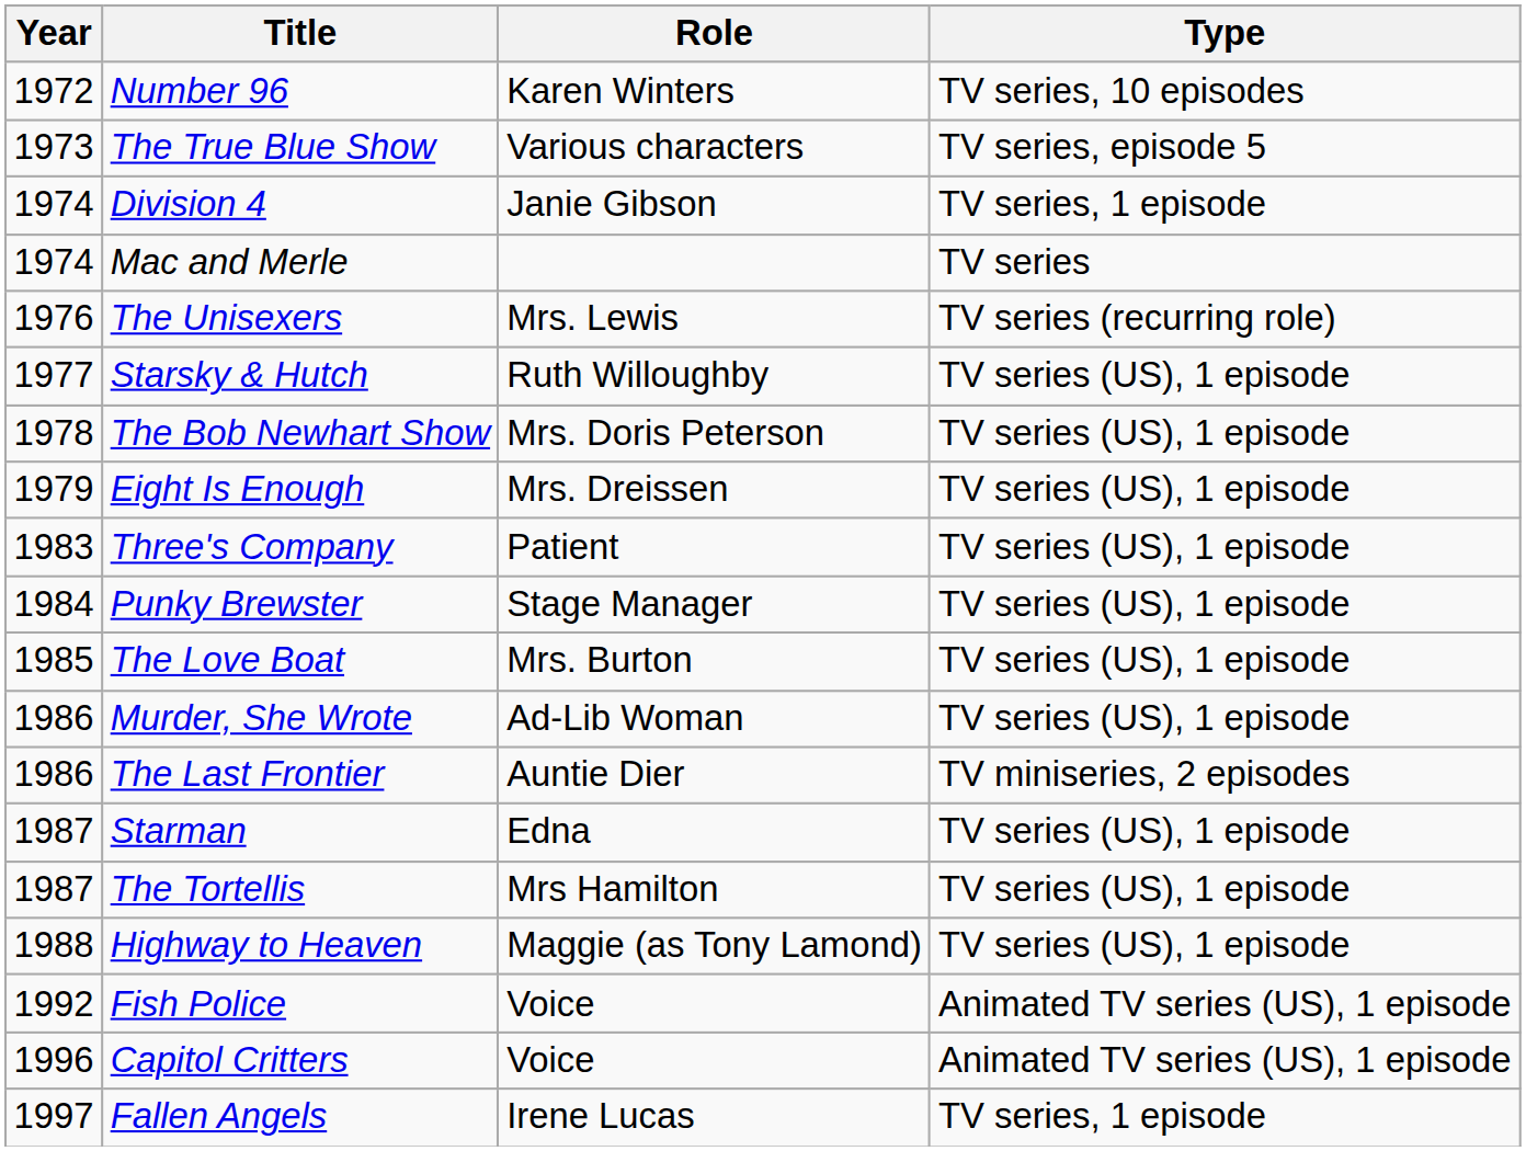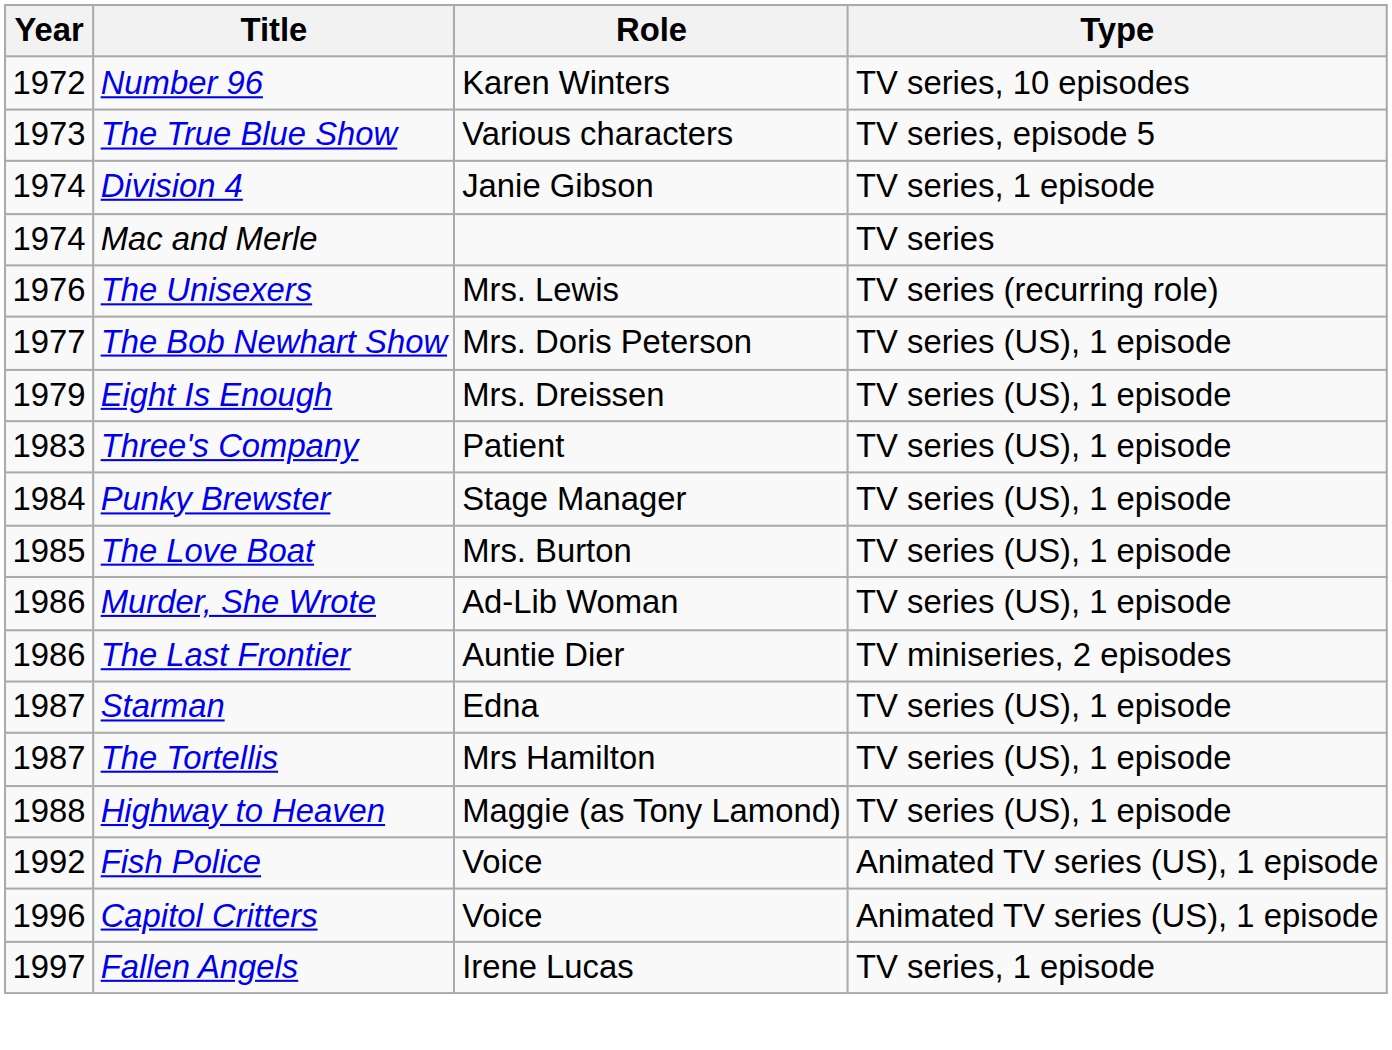 <table class="wikitable">
 <tr>
 <th>Year</th>
 <th>Title</th>
 <th>Role</th>
 <th>Type</th>
 </tr>
 <tr>
 <td>1972</td>
 <td><em><a href='#'>Number 96</a></em></td>
 <td>Karen Winters</td>
 <td>TV series, 10 episodes</td>
 </tr>
 <tr>
 <td>1973</td>
 <td><em><a href='#'>The True Blue Show</a></em></td>
 <td>Various characters</td>
 <td>TV series, episode 5</td>
 </tr>
 <tr>
 <td>1974</td>
 <td><em><a href='#'>Division 4</a></em></td>
 <td>Janie Gibson</td>
 <td>TV series, 1 episode</td>
 </tr>
 <tr>
 <td>1974</td>
 <td><em>Mac and Merle</em></td>
 <td></td>
 <td>TV series</td>
 </tr>
 <tr>
 <td>1976</td>
 <td><em><a href='#'>The Unisexers</a></em></td>
 <td>Mrs. Lewis</td>
 <td>TV series (recurring role)</td>
 </tr>
 <tr>
 <td>1977</td>
-<td><em><a href='#'>Starsky & Hutch</a></em></td>
-<td>Ruth Willoughby</td>
-<td>TV series (US), 1 episode</td>
-</tr>
-<tr>
-<td>1978</td>
 <td><em><a href='#'>The Bob Newhart Show</a></em></td>
 <td>Mrs. Doris Peterson</td>
 <td>TV series (US), 1 episode</td>
 </tr>
 <tr>
 <td>1979</td>
 <td><em><a href='#'>Eight Is Enough</a></em></td>
 <td>Mrs. Dreissen</td>
 <td>TV series (US), 1 episode</td>
 </tr>
 <tr>
 <td>1983</td>
 <td><em><a href='#'>Three's Company</a></em></td>
 <td>Patient</td>
 <td>TV series (US), 1 episode</td>
 </tr>
 <tr>
 <td>1984</td>
 <td><em><a href='#'>Punky Brewster</a></em></td>
 <td>Stage Manager</td>
 <td>TV series (US), 1 episode</td>
 </tr>
 <tr>
 <td>1985</td>
 <td><em><a href='#'>The Love Boat</a></em></td>
 <td>Mrs. Burton</td>
 <td>TV series (US), 1 episode</td>
 </tr>
 <tr>
 <td>1986</td>
 <td><em><a href='#'>Murder, She Wrote</a></em></td>
 <td>Ad-Lib Woman</td>
 <td>TV series (US), 1 episode</td>
 </tr>
 <tr>
 <td>1986</td>
 <td><em><a href='#'>The Last Frontier</a></em></td>
 <td>Auntie Dier</td>
 <td>TV miniseries, 2 episodes</td>
 </tr>
 <tr>
 <td>1987</td>
 <td><em><a href='#'>Starman</a></em></td>
 <td>Edna</td>
 <td>TV series (US), 1 episode</td>
 </tr>
 <tr>
 <td>1987</td>
 <td><em><a href='#'>The Tortellis</a></em></td>
 <td>Mrs Hamilton</td>
 <td>TV series (US), 1 episode</td>
 </tr>
 <tr>
 <td>1988</td>
 <td><em><a href='#'>Highway to Heaven</a></em></td>
 <td>Maggie (as Tony Lamond)</td>
 <td>TV series (US), 1 episode</td>
 </tr>
 <tr>
 <td>1992</td>
 <td><em><a href='#'>Fish Police</a></em></td>
 <td>Voice</td>
 <td>Animated TV series (US), 1 episode</td>
 </tr>
 <tr>
 <td>1996</td>
 <td><em><a href='#'>Capitol Critters</a></em></td>
 <td>Voice</td>
 <td>Animated TV series (US), 1 episode</td>
 </tr>
 <tr>
 <td>1997</td>
 <td><em><a href='#'>Fallen Angels</a></em></td>
 <td>Irene Lucas</td>
 <td>TV series, 1 episode</td>
 </tr>
 </table>
